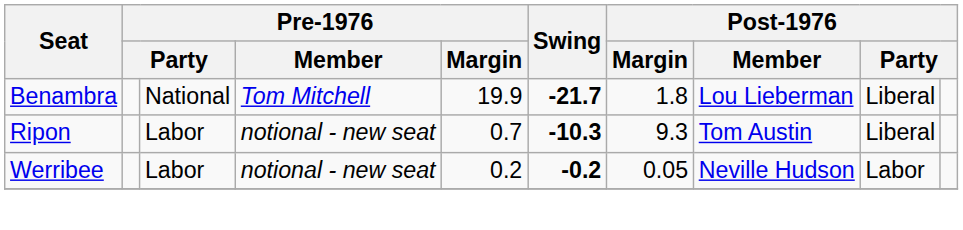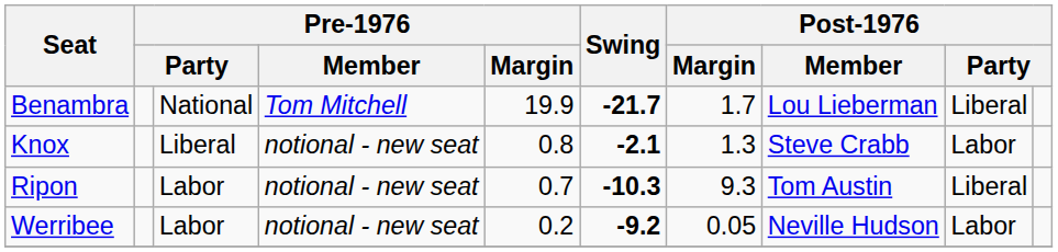 <table class="wikitable">
 <tr>
 <th rowspan="2">Seat</th>
 <th colspan="4">Pre-1976</th>
 <th rowspan="2">Swing</th>
 <th colspan="4">Post-1976</th>
 </tr>
 <tr>
 <th colspan="2">Party</th>
 <th>Member</th>
 <th>Margin</th>
 <th>Margin</th>
 <th>Member</th>
 <th colspan="2">Party</th>
 </tr>
 <tr>
 <td><a href='#'>Benambra</a></td>
 <td> </td>
 <td>National</td>
 <td><em><a href='#'>Tom Mitchell</a></em></td>
 <td style="text-align:right;">19.9</td>
 <td style="text-align:right;"><strong>-21.7</strong></td>
-<td style="text-align:right;">1.8</td>
+<td style="text-align:right;">1.7</td>
 <td><a href='#'>Lou Lieberman</a></td>
 <td>Liberal</td>
+<td> </td>
+</tr>
+<tr>
+<td><a href='#'>Knox</a></td>
+<td> </td>
+<td>Liberal</td>
+<td><em>notional - new seat</em></td>
+<td style="text-align:right;">0.8</td>
+<td style="text-align:right;"><strong>-2.1</strong></td>
+<td style="text-align:right;">1.3</td>
+<td><a href='#'>Steve Crabb</a></td>
+<td>Labor</td>
 <td> </td>
 </tr>
 <tr>
 <td><a href='#'>Ripon</a></td>
 <td> </td>
 <td>Labor</td>
 <td><em>notional - new seat</em></td>
 <td style="text-align:right;">0.7</td>
 <td style="text-align:right;"><strong>-10.3</strong></td>
 <td style="text-align:right;">9.3</td>
 <td><a href='#'>Tom Austin</a></td>
 <td>Liberal</td>
 <td> </td>
 </tr>
 <tr>
 <td><a href='#'>Werribee</a></td>
 <td> </td>
 <td>Labor</td>
 <td><em>notional - new seat</em></td>
 <td style="text-align:right;">0.2</td>
-<td style="text-align:right;"><strong>-0.2</strong></td>
+<td style="text-align:right;"><strong>-9.2</strong></td>
 <td style="text-align:right;">0.05</td>
 <td><a href='#'>Neville Hudson</a></td>
 <td>Labor</td>
 <td> </td>
 </tr>
 <tr>
 </tr>
 </table>
